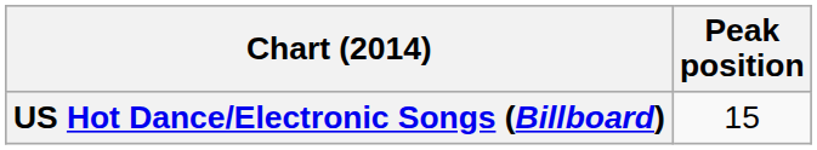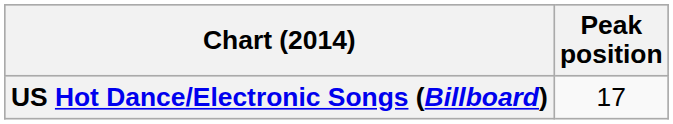 <table class="wikitable plainrowheaders" style="text-align:center;">
 <tr>
 <th scope="col">Chart (2014)</th>
 <th scope="col">Peak<br>position</th>
 </tr>
 <tr>
 <th scope="row">US <a href='#'>Hot Dance/Electronic Songs</a> (<em><a href='#'>Billboard</a></em>)</th>
-<td>15</td>
+<td>17</td>
 </tr>
 </table>
